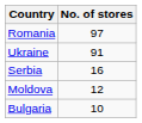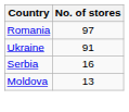 <table class="wikitable">
 <tr>
 <th>Country</th>
 <th>No. of stores</th>
 </tr>
 <tr>
 <td> <a href='#'>Romania</a></td>
 <td align=center>97</td>
 </tr>
 <tr>
 <td> <a href='#'>Ukraine</a></td>
 <td align=center>91</td>
 </tr>
 <tr>
 <td> <a href='#'>Serbia</a></td>
 <td align=center>16</td>
 </tr>
 <tr>
 <td> <a href='#'>Moldova</a></td>
-<td align=center>12</td>
-</tr>
-<tr>
-<td> <a href='#'>Bulgaria</a></td>
-<td align="center">10</td>
+<td align=center>13</td>
 </tr>
 </table>
